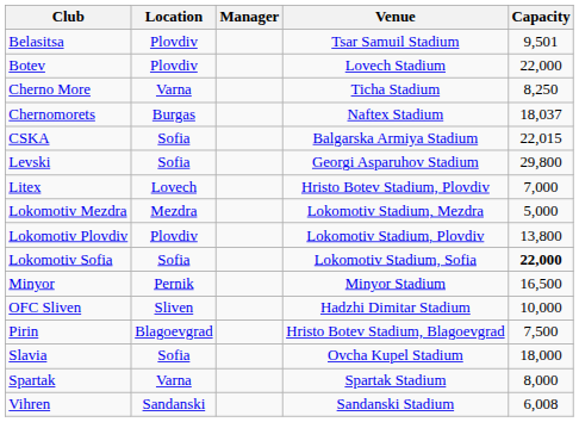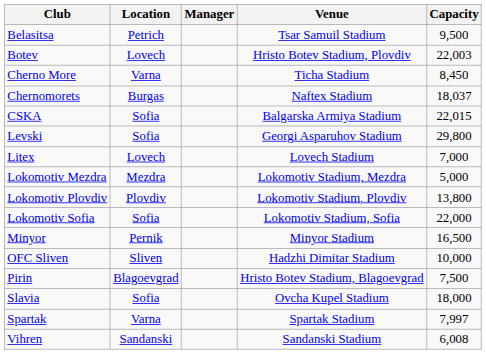 <table class="wikitable sortable" style="text-align:center;">
 <tr>
 <th>Club</th>
 <th>Location</th>
 <th>Manager</th>
 <th>Venue</th>
 <th>Capacity</th>
 </tr>
 <tr>
 <td style="text-align:left;"><a href='#'>Belasitsa</a></td>
-<td><a href='#'>Plovdiv</a></td>
+<td><a href='#'>Petrich</a></td>
 <td style="text-align: left;"> </td>
 <td><a href='#'>Tsar Samuil Stadium</a></td>
-<td>9,501</td>
+<td>9,500</td>
 </tr>
 <tr>
 <td style="text-align:left;"><a href='#'>Botev</a></td>
-<td><a href='#'>Plovdiv</a></td>
+<td><a href='#'>Lovech</a></td>
 <td style="text-align: left;"> </td>
-<td><a href='#'>Lovech Stadium</a></td>
-<td>22,000</td>
+<td><a href='#'>Hristo Botev Stadium, Plovdiv</a></td>
+<td>22,003</td>
 </tr>
 <tr>
 <td style="text-align:left;"><a href='#'>Cherno More</a></td>
 <td><a href='#'>Varna</a></td>
 <td style="text-align: left;"> </td>
 <td><a href='#'>Ticha Stadium</a></td>
-<td>8,250</td>
+<td>8,450</td>
 </tr>
 <tr>
 <td style="text-align:left;"><a href='#'>Chernomorets</a></td>
 <td><a href='#'>Burgas</a></td>
 <td style="text-align: left;"> </td>
 <td><a href='#'>Naftex Stadium</a></td>
 <td>18,037</td>
 </tr>
 <tr>
 <td style="text-align:left;"><a href='#'>CSKA</a></td>
 <td><a href='#'>Sofia</a></td>
 <td style="text-align: left;"> </td>
 <td><a href='#'>Balgarska Armiya Stadium</a></td>
 <td>22,015</td>
 </tr>
 <tr>
 <td style="text-align:left;"><a href='#'>Levski</a></td>
 <td><a href='#'>Sofia</a></td>
 <td style="text-align: left;"> </td>
 <td><a href='#'>Georgi Asparuhov Stadium</a></td>
 <td>29,800</td>
 </tr>
 <tr>
 <td style="text-align:left;"><a href='#'>Litex</a></td>
 <td><a href='#'>Lovech</a></td>
 <td style="text-align: left;"> </td>
-<td><a href='#'>Hristo Botev Stadium, Plovdiv</a></td>
+<td><a href='#'>Lovech Stadium</a></td>
 <td>7,000</td>
 </tr>
 <tr>
 <td style="text-align:left;"><a href='#'>Lokomotiv Mezdra</a></td>
 <td><a href='#'>Mezdra</a></td>
 <td style="text-align: left;"> </td>
 <td><a href='#'>Lokomotiv Stadium, Mezdra</a></td>
 <td>5,000</td>
 </tr>
 <tr>
 <td style="text-align:left;"><a href='#'>Lokomotiv Plovdiv</a></td>
 <td><a href='#'>Plovdiv</a></td>
 <td style="text-align: left;"> </td>
 <td><a href='#'>Lokomotiv Stadium, Plovdiv</a></td>
 <td>13,800</td>
 </tr>
 <tr>
 <td style="text-align:left;"><a href='#'>Lokomotiv Sofia</a></td>
 <td><a href='#'>Sofia</a></td>
 <td style="text-align: left;"> </td>
 <td><a href='#'>Lokomotiv Stadium, Sofia</a></td>
-<td><strong>22,000</strong></td>
+<td>22,000</td>
 </tr>
 <tr>
 <td style="text-align:left;"><a href='#'>Minyor</a></td>
 <td><a href='#'>Pernik</a></td>
 <td style="text-align: left;"> </td>
 <td><a href='#'>Minyor Stadium</a></td>
 <td>16,500</td>
 </tr>
 <tr>
 <td style="text-align:left;"><a href='#'>OFC Sliven</a></td>
 <td><a href='#'>Sliven</a></td>
 <td style="text-align: left;"> </td>
 <td><a href='#'>Hadzhi Dimitar Stadium</a></td>
 <td>10,000</td>
 </tr>
 <tr>
 <td style="text-align:left;"><a href='#'>Pirin</a></td>
 <td><a href='#'>Blagoevgrad</a></td>
 <td style="text-align: left;"> </td>
 <td><a href='#'>Hristo Botev Stadium, Blagoevgrad</a></td>
 <td>7,500</td>
 </tr>
 <tr>
 <td style="text-align:left;"><a href='#'>Slavia</a></td>
 <td><a href='#'>Sofia</a></td>
 <td style="text-align: left;"> </td>
 <td><a href='#'>Ovcha Kupel Stadium</a></td>
 <td>18,000</td>
 </tr>
 <tr>
 <td style="text-align:left;"><a href='#'>Spartak</a></td>
 <td><a href='#'>Varna</a></td>
 <td style="text-align: left;"> </td>
 <td><a href='#'>Spartak Stadium</a></td>
-<td>8,000</td>
+<td>7,997</td>
 </tr>
 <tr>
 <td style="text-align:left;"><a href='#'>Vihren</a></td>
 <td><a href='#'>Sandanski</a></td>
 <td style="text-align: left;"> </td>
 <td><a href='#'>Sandanski Stadium</a></td>
 <td>6,008</td>
 </tr>
 </table>
